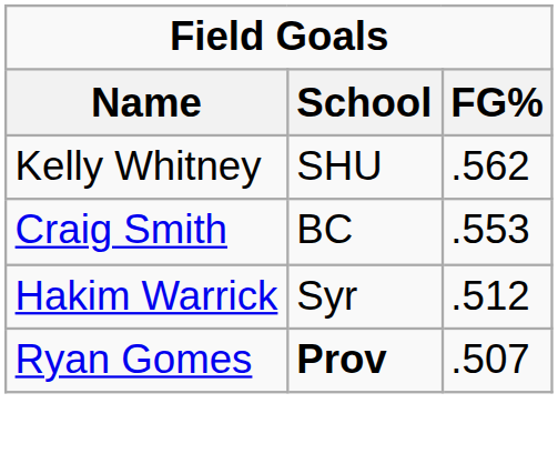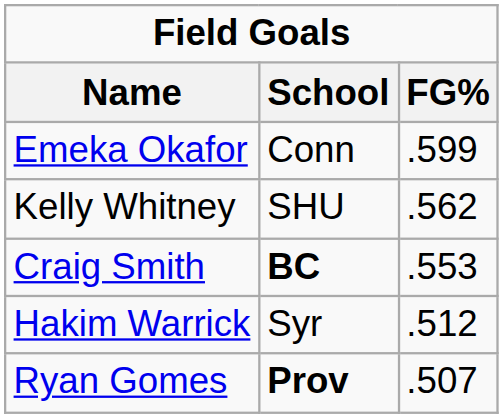 <table class="wikitable">
 <tr>
 <td colspan=3 style="text-align:center;"><strong>Field Goals</strong></td>
 </tr>
 <tr>
 <th>Name</th>
 <th>School</th>
 <th>FG%</th>
 </tr>
 <tr>
+<td><a href='#'>Emeka Okafor</a></td>
+<td>Conn</td>
+<td>.599</td>
+</tr>
+<tr>
 <td>Kelly Whitney</td>
 <td>SHU</td>
 <td>.562</td>
 </tr>
 <tr>
 <td><a href='#'>Craig Smith</a></td>
-<td>BC</td>
+<td><strong>BC</strong></td>
 <td>.553</td>
 </tr>
 <tr>
 <td><a href='#'>Hakim Warrick</a></td>
 <td>Syr</td>
 <td>.512</td>
 </tr>
 <tr>
 <td><a href='#'>Ryan Gomes</a></td>
 <td><strong>Prov</strong></td>
 <td>.507</td>
 </tr>
 </table>
